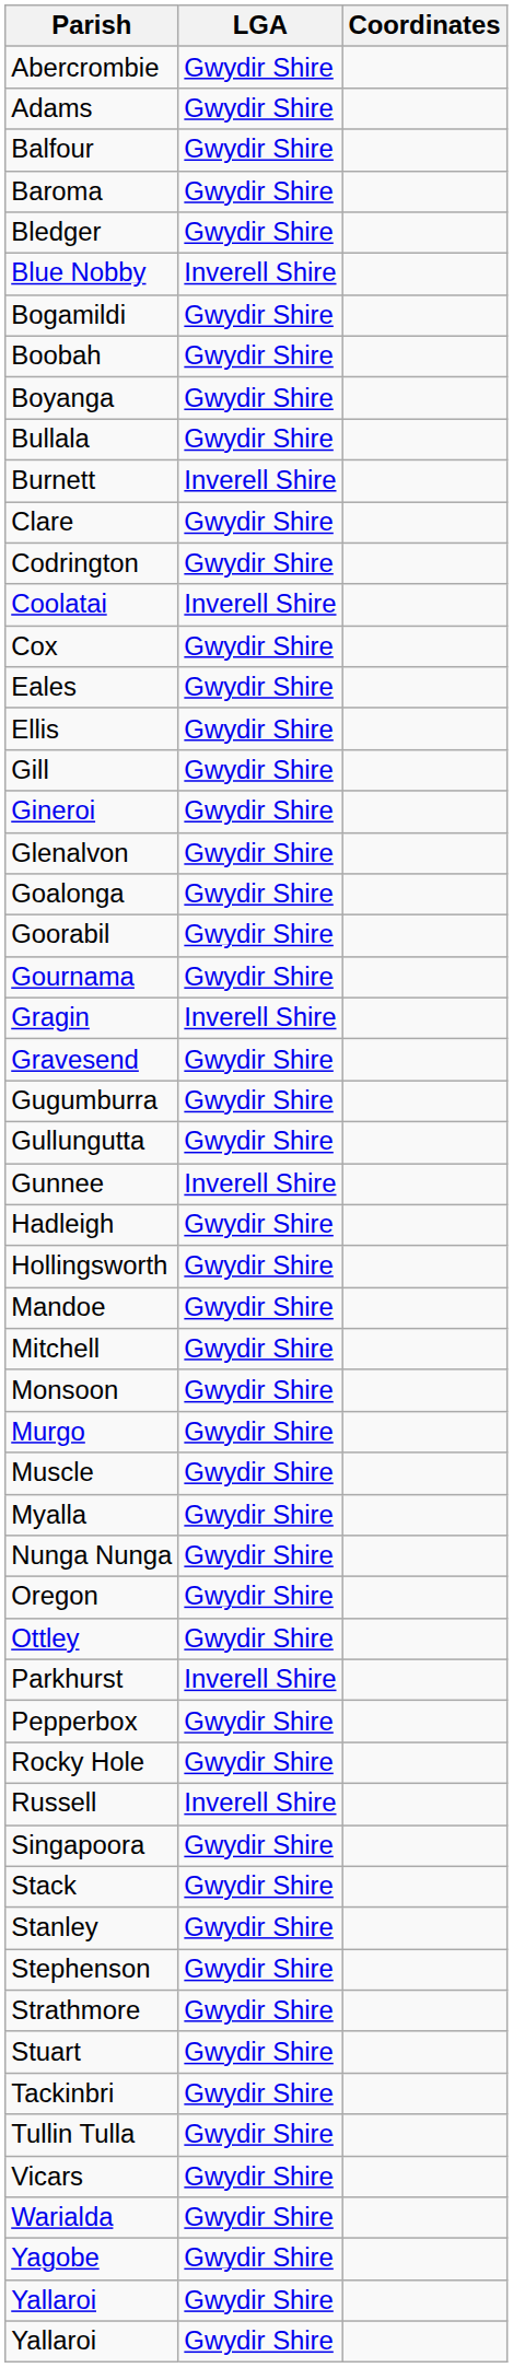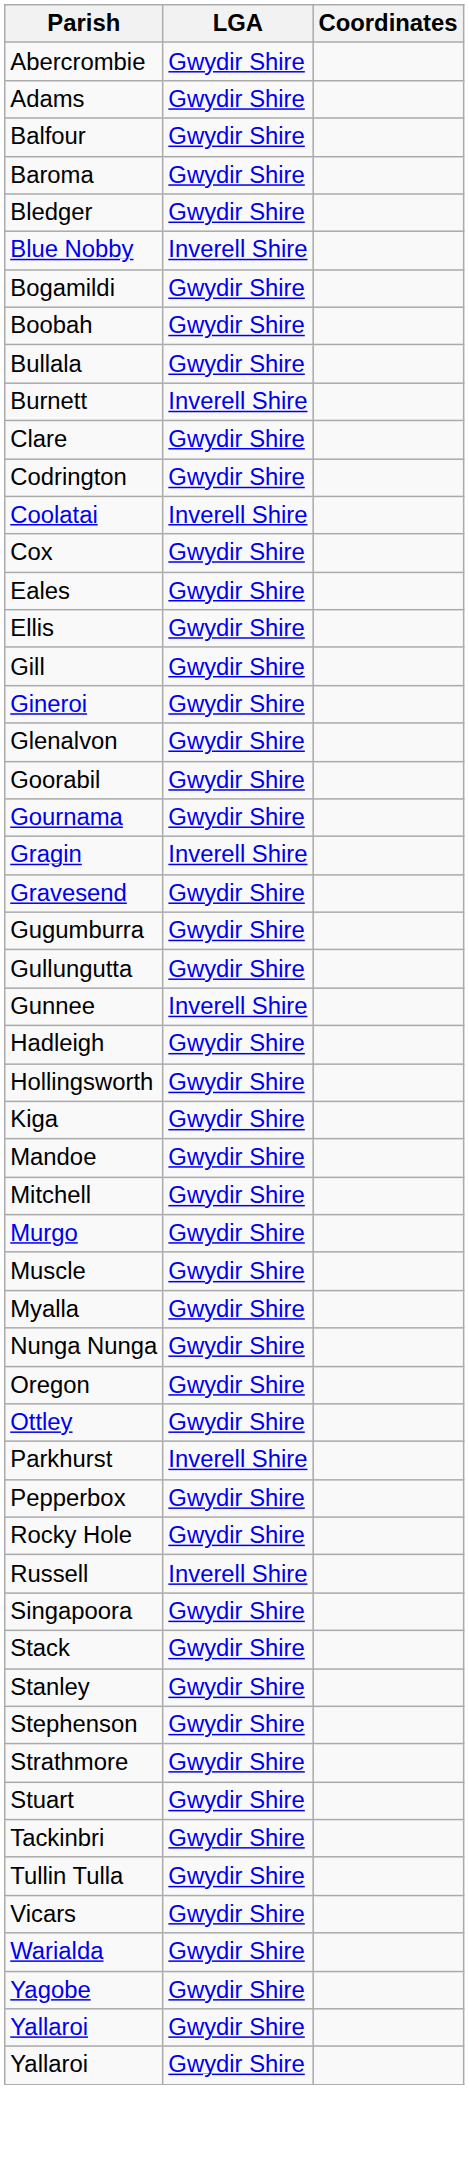 <table class="wikitable sortable">
 <tr>
 <th>Parish</th>
 <th>LGA</th>
 <th>Coordinates</th>
 </tr>
 <tr>
 <td>Abercrombie</td>
 <td><a href='#'>Gwydir Shire</a></td>
 <td></td>
 </tr>
 <tr>
 <td>Adams</td>
 <td><a href='#'>Gwydir Shire</a></td>
 <td></td>
 </tr>
 <tr>
 <td>Balfour</td>
 <td><a href='#'>Gwydir Shire</a></td>
 <td></td>
 </tr>
 <tr>
 <td>Baroma</td>
 <td><a href='#'>Gwydir Shire</a></td>
 <td></td>
 </tr>
 <tr>
 <td>Bledger</td>
 <td><a href='#'>Gwydir Shire</a></td>
 <td></td>
 </tr>
 <tr>
 <td><a href='#'>Blue Nobby</a></td>
 <td><a href='#'>Inverell Shire</a></td>
 <td></td>
 </tr>
 <tr>
 <td>Bogamildi</td>
 <td><a href='#'>Gwydir Shire</a></td>
 <td></td>
 </tr>
 <tr>
 <td>Boobah</td>
-<td><a href='#'>Gwydir Shire</a></td>
-<td></td>
-</tr>
-<tr>
-<td>Boyanga</td>
 <td><a href='#'>Gwydir Shire</a></td>
 <td></td>
 </tr>
 <tr>
 <td>Bullala</td>
 <td><a href='#'>Gwydir Shire</a></td>
 <td></td>
 </tr>
 <tr>
 <td>Burnett</td>
 <td><a href='#'>Inverell Shire</a></td>
 <td></td>
 </tr>
 <tr>
 <td>Clare</td>
 <td><a href='#'>Gwydir Shire</a></td>
 <td></td>
 </tr>
 <tr>
 <td>Codrington</td>
 <td><a href='#'>Gwydir Shire</a></td>
 <td></td>
 </tr>
 <tr>
 <td><a href='#'>Coolatai</a></td>
 <td><a href='#'>Inverell Shire</a></td>
 <td></td>
 </tr>
 <tr>
 <td>Cox</td>
 <td><a href='#'>Gwydir Shire</a></td>
 <td></td>
 </tr>
 <tr>
 <td>Eales</td>
 <td><a href='#'>Gwydir Shire</a></td>
 <td></td>
 </tr>
 <tr>
 <td>Ellis</td>
 <td><a href='#'>Gwydir Shire</a></td>
 <td></td>
 </tr>
 <tr>
 <td>Gill</td>
 <td><a href='#'>Gwydir Shire</a></td>
 <td></td>
 </tr>
 <tr>
 <td><a href='#'>Gineroi</a></td>
 <td><a href='#'>Gwydir Shire</a></td>
 <td></td>
 </tr>
 <tr>
 <td>Glenalvon</td>
 <td><a href='#'>Gwydir Shire</a></td>
 <td></td>
 </tr>
 <tr>
-<td>Goalonga</td>
-<td><a href='#'>Gwydir Shire</a></td>
-<td></td>
-</tr>
-<tr>
 <td>Goorabil</td>
 <td><a href='#'>Gwydir Shire</a></td>
 <td></td>
 </tr>
 <tr>
 <td><a href='#'>Gournama</a></td>
 <td><a href='#'>Gwydir Shire</a></td>
 <td></td>
 </tr>
 <tr>
 <td><a href='#'>Gragin</a></td>
 <td><a href='#'>Inverell Shire</a></td>
 <td></td>
 </tr>
 <tr>
 <td><a href='#'>Gravesend</a></td>
 <td><a href='#'>Gwydir Shire</a></td>
 <td></td>
 </tr>
 <tr>
 <td>Gugumburra</td>
 <td><a href='#'>Gwydir Shire</a></td>
 <td></td>
 </tr>
 <tr>
 <td>Gullungutta</td>
 <td><a href='#'>Gwydir Shire</a></td>
 <td></td>
 </tr>
 <tr>
 <td>Gunnee</td>
 <td><a href='#'>Inverell Shire</a></td>
 <td></td>
 </tr>
 <tr>
 <td>Hadleigh</td>
 <td><a href='#'>Gwydir Shire</a></td>
 <td></td>
 </tr>
 <tr>
 <td>Hollingsworth</td>
 <td><a href='#'>Gwydir Shire</a></td>
 <td></td>
 </tr>
 <tr>
+<td>Kiga</td>
+<td><a href='#'>Gwydir Shire</a></td>
+<td></td>
+</tr>
+<tr>
 <td>Mandoe</td>
 <td><a href='#'>Gwydir Shire</a></td>
 <td></td>
 </tr>
 <tr>
 <td>Mitchell</td>
-<td><a href='#'>Gwydir Shire</a></td>
-<td></td>
-</tr>
-<tr>
-<td>Monsoon</td>
 <td><a href='#'>Gwydir Shire</a></td>
 <td></td>
 </tr>
 <tr>
 <td><a href='#'>Murgo</a></td>
 <td><a href='#'>Gwydir Shire</a></td>
 <td></td>
 </tr>
 <tr>
 <td>Muscle</td>
 <td><a href='#'>Gwydir Shire</a></td>
 <td></td>
 </tr>
 <tr>
 <td>Myalla</td>
 <td><a href='#'>Gwydir Shire</a></td>
 <td></td>
 </tr>
 <tr>
 <td>Nunga Nunga</td>
 <td><a href='#'>Gwydir Shire</a></td>
 <td></td>
 </tr>
 <tr>
 <td>Oregon</td>
 <td><a href='#'>Gwydir Shire</a></td>
 <td></td>
 </tr>
 <tr>
 <td><a href='#'>Ottley</a></td>
 <td><a href='#'>Gwydir Shire</a></td>
 <td></td>
 </tr>
 <tr>
 <td>Parkhurst</td>
 <td><a href='#'>Inverell Shire</a></td>
 <td></td>
 </tr>
 <tr>
 <td>Pepperbox</td>
 <td><a href='#'>Gwydir Shire</a></td>
 <td></td>
 </tr>
 <tr>
 <td>Rocky Hole</td>
 <td><a href='#'>Gwydir Shire</a></td>
 <td></td>
 </tr>
 <tr>
 <td>Russell</td>
 <td><a href='#'>Inverell Shire</a></td>
 <td></td>
 </tr>
 <tr>
 <td>Singapoora</td>
 <td><a href='#'>Gwydir Shire</a></td>
 <td></td>
 </tr>
 <tr>
 <td>Stack</td>
 <td><a href='#'>Gwydir Shire</a></td>
 <td></td>
 </tr>
 <tr>
 <td>Stanley</td>
 <td><a href='#'>Gwydir Shire</a></td>
 <td></td>
 </tr>
 <tr>
 <td>Stephenson</td>
 <td><a href='#'>Gwydir Shire</a></td>
 <td></td>
 </tr>
 <tr>
 <td>Strathmore</td>
 <td><a href='#'>Gwydir Shire</a></td>
 <td></td>
 </tr>
 <tr>
 <td>Stuart</td>
 <td><a href='#'>Gwydir Shire</a></td>
 <td></td>
 </tr>
 <tr>
 <td>Tackinbri</td>
 <td><a href='#'>Gwydir Shire</a></td>
 <td></td>
 </tr>
 <tr>
 <td>Tullin Tulla</td>
 <td><a href='#'>Gwydir Shire</a></td>
 <td></td>
 </tr>
 <tr>
 <td>Vicars</td>
 <td><a href='#'>Gwydir Shire</a></td>
 <td></td>
 </tr>
 <tr>
 <td><a href='#'>Warialda</a></td>
 <td><a href='#'>Gwydir Shire</a></td>
 <td></td>
 </tr>
 <tr>
 <td><a href='#'>Yagobe</a></td>
 <td><a href='#'>Gwydir Shire</a></td>
 <td></td>
 </tr>
 <tr>
 <td><a href='#'>Yallaroi</a></td>
 <td><a href='#'>Gwydir Shire</a></td>
 <td></td>
 </tr>
 <tr>
 <td>Yallaroi</td>
 <td><a href='#'>Gwydir Shire</a></td>
 <td></td>
 </tr>
 </table>
